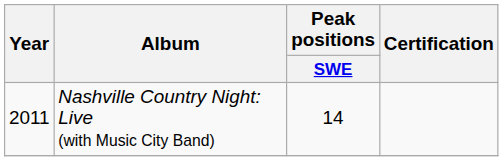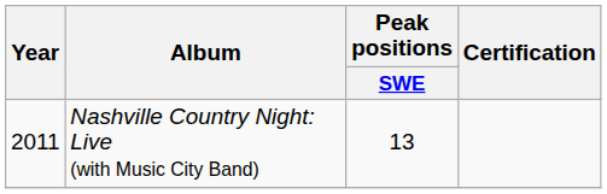 <table class="wikitable">
 <tr>
 <th align="center" rowspan="2" width="10">Year</th>
 <th align="center" rowspan="2" width="190">Album</th>
 <th align="center" colspan="1" width="20">Peak positions</th>
 <th align="center" rowspan="2" width="70">Certification</th>
 </tr>
 <tr>
 <th scope="col" style="width:3em;font-size:90%;"><a href='#'>SWE</a><br></th>
 </tr>
 <tr>
 <td style="text-align:center;">2011</td>
 <td><em>Nashville Country Night: Live</em><br><small>(with Music City Band)</small></td>
-<td style="text-align:center;">14</td>
+<td style="text-align:center;">13</td>
 <td style="text-align:center;"></td>
 </tr>
 <tr>
 </tr>
 </table>
